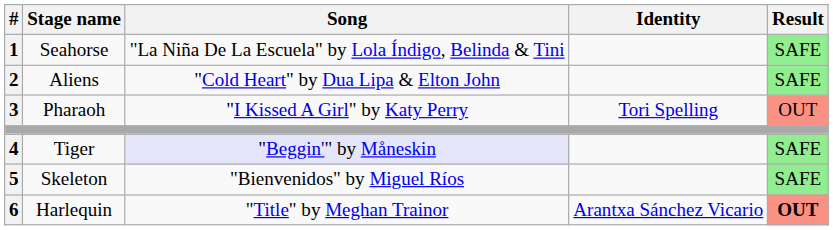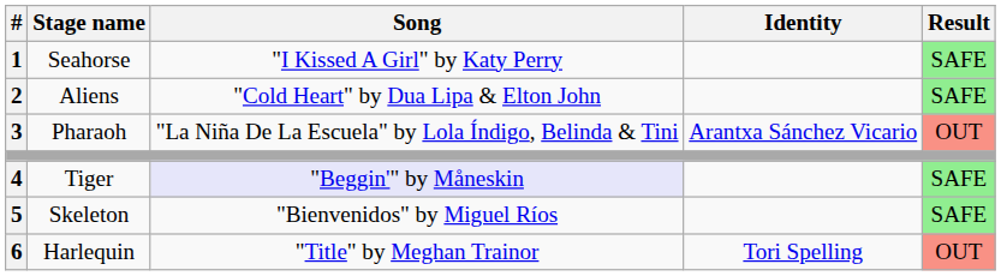 <table class="wikitable plainrowheaders" style="text-align:center">
 <tr>
 <th>#</th>
 <th>Stage name</th>
 <th>Song</th>
 <th>Identity</th>
 <th>Result</th>
 </tr>
 <tr>
 <th>1</th>
 <td>Seahorse</td>
-<td>"La Niña De La Escuela" by <a href='#'>Lola Índigo</a>, <a href='#'>Belinda</a> & <a href='#'>Tini</a></td>
+<td>"<a href='#'>I Kissed A Girl</a>" by <a href='#'>Katy Perry</a></td>
 <td></td>
 <td bgcolor=lightgreen>SAFE</td>
 </tr>
 <tr>
 <th>2</th>
 <td>Aliens</td>
 <td>"<a href='#'>Cold Heart</a>" by <a href='#'>Dua Lipa</a> & <a href='#'>Elton John</a></td>
 <td></td>
 <td bgcolor=lightgreen>SAFE</td>
 </tr>
 <tr>
 <th>3</th>
 <td>Pharaoh</td>
-<td>"<a href='#'>I Kissed A Girl</a>" by <a href='#'>Katy Perry</a></td>
-<td><a href='#'>Tori Spelling</a></td>
+<td>"La Niña De La Escuela" by <a href='#'>Lola Índigo</a>, <a href='#'>Belinda</a> & <a href='#'>Tini</a></td>
+<td><a href='#'>Arantxa Sánchez Vicario</a></td>
 <td bgcolor="#F99185">OUT</td>
 </tr>
 <tr>
 <td colspan="5" style="background:darkgray"></td>
 </tr>
 <tr>
 <th>4</th>
 <td>Tiger</td>
 <td style="background: lavender;">"<a href='#'>Beggin'</a>" by <a href='#'>Måneskin</a></td>
 <td></td>
 <td bgcolor=lightgreen>SAFE</td>
 </tr>
 <tr>
 <th>5</th>
 <td>Skeleton</td>
 <td>"Bienvenidos" by <a href='#'>Miguel Ríos</a></td>
 <td></td>
 <td bgcolor="lightgreen">SAFE</td>
 </tr>
 <tr>
 <th>6</th>
 <td>Harlequin</td>
 <td>"<a href='#'>Title</a>" by <a href='#'>Meghan Trainor</a></td>
-<td><a href='#'>Arantxa Sánchez Vicario</a></td>
-<td bgcolor="#F99185"><strong>OUT</strong></td>
+<td><a href='#'>Tori Spelling</a></td>
+<td bgcolor="#F99185">OUT</td>
 </tr>
 </table>
